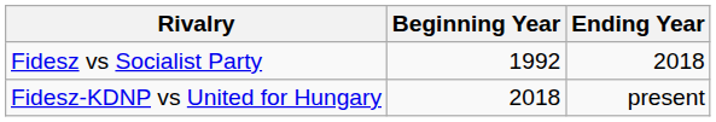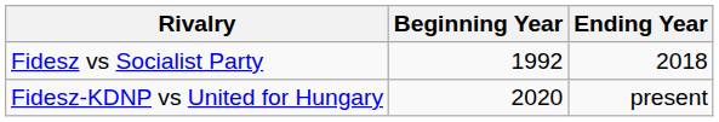 <table class="wikitable sortable">
 <tr>
 <th>Rivalry</th>
 <th>Beginning Year</th>
 <th>Ending Year</th>
 </tr>
 <tr>
 <td><a href='#'>Fidesz</a> vs <a href='#'>Socialist Party</a></td>
 <td style="text-align:right;">1992</td>
 <td style="text-align:right;">2018</td>
 </tr>
 <tr>
 <td><a href='#'>Fidesz-KDNP</a> vs <a href='#'>United for Hungary</a></td>
-<td style="text-align:right;">2018</td>
+<td style="text-align:right;">2020</td>
 <td style="text-align:right;">present</td>
 </tr>
 </table>
